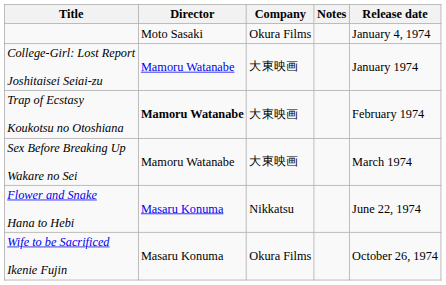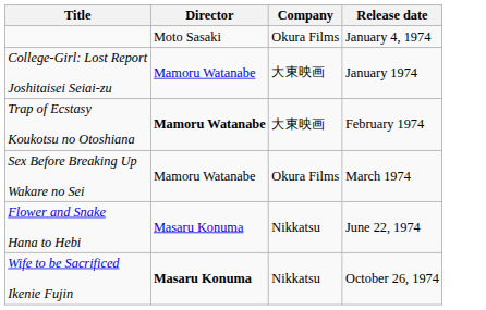 <table class="wikitable">
 <tr>
 <th>Title</th>
 <th>Director</th>
 <th>Company</th>
-<th>Notes</th>
 <th>Release date</th>
 </tr>
 <tr>
 <td></td>
 <td>Moto Sasaki</td>
 <td>Okura Films</td>
-<td><sup></sup></td>
 <td>January 4, 1974</td>
 </tr>
 <tr>
 <td><em>College-Girl: Lost Report</em><br><br><em>Joshitaisei Seiai-zu</em></td>
 <td><a href='#'>Mamoru Watanabe</a></td>
 <td>大東映画</td>
-<td><sup></sup></td>
 <td>January 1974</td>
 </tr>
 <tr>
 <td><em>Trap of Ecstasy</em><br><br><em>Koukotsu no Otoshiana</em></td>
 <td><strong>Mamoru Watanabe</strong></td>
 <td>大東映画</td>
-<td><sup></sup></td>
 <td>February 1974</td>
 </tr>
 <tr>
 <td><em>Sex Before Breaking Up</em><br><br><em>Wakare no Sei</em></td>
 <td>Mamoru Watanabe</td>
-<td>大東映画</td>
-<td><sup></sup></td>
+<td>Okura Films</td>
 <td>March 1974</td>
 </tr>
 <tr>
 <td><em><a href='#'>Flower and Snake</a></em><br><br><em>Hana to Hebi</em></td>
 <td><a href='#'>Masaru Konuma</a></td>
 <td>Nikkatsu</td>
-<td><sup></sup></td>
 <td>June 22, 1974</td>
 </tr>
 <tr>
 <td><em><a href='#'>Wife to be Sacrificed</a></em><br><br><em>Ikenie Fujin</em></td>
-<td>Masaru Konuma</td>
-<td>Okura Films</td>
-<td><sup></sup></td>
+<td><strong>Masaru Konuma</strong></td>
+<td>Nikkatsu</td>
 <td>October 26, 1974</td>
 </tr>
 </table>
